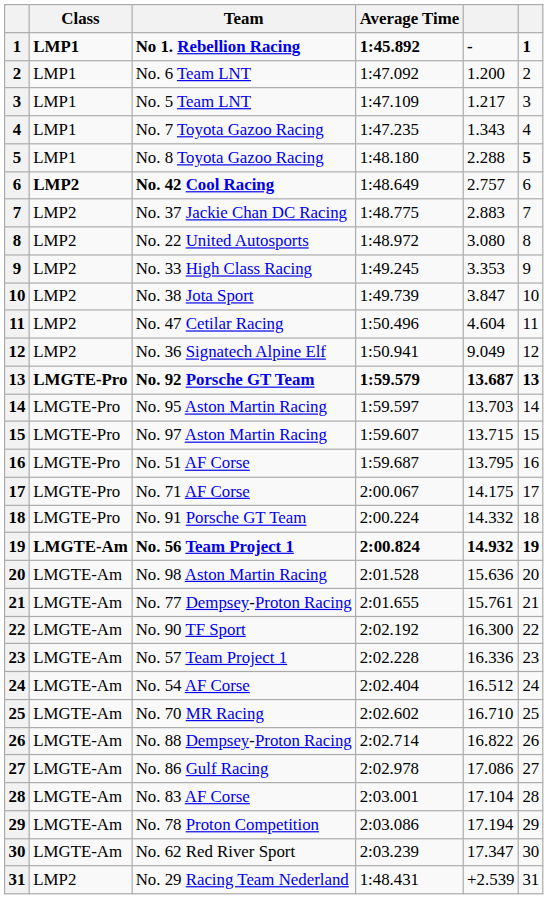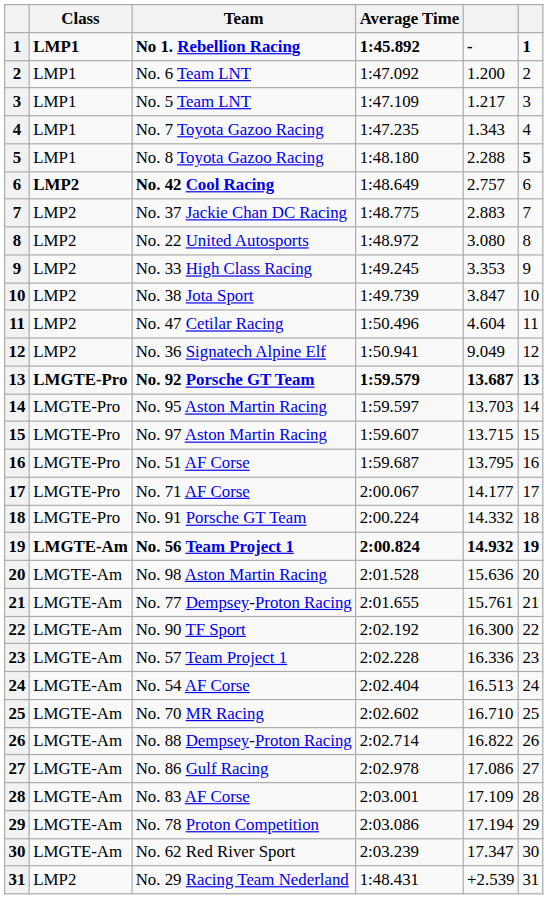 <table class="wikitable" style="font-size: 90%;">
 <tr>
 <th scope="col"></th>
 <th scope="col">Class</th>
 <th scope="col">Team</th>
 <th scope="col">Average Time</th>
 <th scope="col"></th>
 <th scope="col"></th>
 </tr>
 <tr style="font-weight:bold">
 <th scope="row">1</th>
 <td>LMP1</td>
 <td>No 1. <a href='#'>Rebellion Racing</a></td>
 <td>1:45.892</td>
 <td>-</td>
 <td>1</td>
 </tr>
 <tr>
 <th scope="row">2</th>
 <td>LMP1</td>
 <td>No. 6 <a href='#'>Team LNT</a></td>
 <td>1:47.092</td>
 <td>1.200</td>
 <td>2</td>
 </tr>
 <tr>
 <th scope="row">3</th>
 <td>LMP1</td>
 <td>No. 5 <a href='#'>Team LNT</a></td>
 <td>1:47.109</td>
 <td>1.217</td>
 <td>3</td>
 </tr>
 <tr>
 <th scope="row">4</th>
 <td>LMP1</td>
 <td>No. 7 <a href='#'>Toyota Gazoo Racing</a></td>
 <td>1:47.235</td>
 <td>1.343</td>
 <td>4</td>
 </tr>
 <tr>
 <th scope="row">5</th>
 <td>LMP1</td>
 <td>No. 8 <a href='#'>Toyota Gazoo Racing</a></td>
 <td>1:48.180</td>
 <td>2.288</td>
 <td><strong>5</strong></td>
 </tr>
 <tr>
 <th scope="row">6</th>
 <td><strong>LMP2</strong></td>
 <td><strong>No. 42 <a href='#'>Cool Racing</a></strong></td>
 <td>1:48.649</td>
 <td>2.757</td>
 <td>6</td>
 </tr>
 <tr>
 <th scope="row">7</th>
 <td>LMP2</td>
 <td>No. 37 <a href='#'>Jackie Chan DC Racing</a></td>
 <td>1:48.775</td>
 <td>2.883</td>
 <td>7</td>
 </tr>
 <tr>
 <th scope="row">8</th>
 <td>LMP2</td>
 <td>No. 22 <a href='#'>United Autosports</a></td>
 <td>1:48.972</td>
 <td>3.080</td>
 <td>8</td>
 </tr>
 <tr>
 <th scope="row">9</th>
 <td>LMP2</td>
 <td>No. 33 <a href='#'>High Class Racing</a></td>
 <td>1:49.245</td>
 <td>3.353</td>
 <td>9</td>
 </tr>
 <tr>
 <th scope="row">10</th>
 <td>LMP2</td>
 <td>No. 38 <a href='#'>Jota Sport</a></td>
 <td>1:49.739</td>
 <td>3.847</td>
 <td>10</td>
 </tr>
 <tr>
 <th scope="row">11</th>
 <td>LMP2</td>
 <td>No. 47 <a href='#'>Cetilar Racing</a></td>
 <td>1:50.496</td>
 <td>4.604</td>
 <td>11</td>
 </tr>
 <tr>
 <th scope="row">12</th>
 <td>LMP2</td>
 <td>No. 36 <a href='#'>Signatech Alpine Elf</a></td>
 <td>1:50.941</td>
 <td>9.049</td>
 <td>12</td>
 </tr>
 <tr>
 <th scope="row">13</th>
 <td><strong>LMGTE-Pro</strong></td>
 <td><strong>No. 92 <a href='#'>Porsche GT Team</a></strong></td>
 <td><strong>1:59.579</strong></td>
 <td><strong>13.687</strong></td>
 <td><strong>13</strong></td>
 </tr>
 <tr>
 <th scope="row">14</th>
 <td>LMGTE-Pro</td>
 <td>No. 95 <a href='#'>Aston Martin Racing</a></td>
 <td>1:59.597</td>
 <td>13.703</td>
 <td>14</td>
 </tr>
 <tr>
 <th scope="row">15</th>
 <td>LMGTE-Pro</td>
 <td>No. 97 <a href='#'>Aston Martin Racing</a></td>
 <td>1:59.607</td>
 <td>13.715</td>
 <td>15</td>
 </tr>
 <tr>
 <th scope="row">16</th>
 <td>LMGTE-Pro</td>
 <td>No. 51 <a href='#'>AF Corse</a></td>
 <td>1:59.687</td>
 <td>13.795</td>
 <td>16</td>
 </tr>
 <tr>
 <th scope="row">17</th>
 <td>LMGTE-Pro</td>
 <td>No. 71 <a href='#'>AF Corse</a></td>
 <td>2:00.067</td>
-<td>14.175</td>
+<td>14.177</td>
 <td>17</td>
 </tr>
 <tr>
 <th scope="row">18</th>
 <td>LMGTE-Pro</td>
 <td>No. 91 <a href='#'>Porsche GT Team</a></td>
 <td>2:00.224</td>
 <td>14.332</td>
 <td>18</td>
 </tr>
 <tr>
 <th scope="row">19</th>
 <td><strong>LMGTE-Am</strong></td>
 <td><strong>No. 56 <a href='#'>Team Project 1</a></strong></td>
 <td><strong>2:00.824</strong></td>
 <td><strong>14.932</strong></td>
 <td><strong>19</strong></td>
 </tr>
 <tr>
 <th scope="row">20</th>
 <td>LMGTE-Am</td>
 <td>No. 98 <a href='#'>Aston Martin Racing</a></td>
 <td>2:01.528</td>
 <td>15.636</td>
 <td>20</td>
 </tr>
 <tr>
 <th scope="row">21</th>
 <td>LMGTE-Am</td>
 <td>No. 77 <a href='#'>Dempsey</a>-<a href='#'>Proton Racing</a></td>
 <td>2:01.655</td>
 <td>15.761</td>
 <td>21</td>
 </tr>
 <tr>
 <th scope="row">22</th>
 <td>LMGTE-Am</td>
 <td>No. 90 <a href='#'>TF Sport</a></td>
 <td>2:02.192</td>
 <td>16.300</td>
 <td>22</td>
 </tr>
 <tr>
 <th scope="row">23</th>
 <td>LMGTE-Am</td>
 <td>No. 57 <a href='#'>Team Project 1</a></td>
 <td>2:02.228</td>
 <td>16.336</td>
 <td>23</td>
 </tr>
 <tr>
 <th scope="row">24</th>
 <td>LMGTE-Am</td>
 <td>No. 54 <a href='#'>AF Corse</a></td>
 <td>2:02.404</td>
-<td>16.512</td>
+<td>16.513</td>
 <td>24</td>
 </tr>
 <tr>
 <th scope="row">25</th>
 <td>LMGTE-Am</td>
 <td>No. 70 <a href='#'>MR Racing</a></td>
 <td>2:02.602</td>
 <td>16.710</td>
 <td>25</td>
 </tr>
 <tr>
 <th scope="row">26</th>
 <td>LMGTE-Am</td>
 <td>No. 88 <a href='#'>Dempsey</a>-<a href='#'>Proton Racing</a></td>
 <td>2:02.714</td>
 <td>16.822</td>
 <td>26</td>
 </tr>
 <tr>
 <th scope="row">27</th>
 <td>LMGTE-Am</td>
 <td>No. 86 <a href='#'>Gulf Racing</a></td>
 <td>2:02.978</td>
 <td>17.086</td>
 <td>27</td>
 </tr>
 <tr>
 <th scope="row">28</th>
 <td>LMGTE-Am</td>
 <td>No. 83 <a href='#'>AF Corse</a></td>
 <td>2:03.001</td>
-<td>17.104</td>
+<td>17.109</td>
 <td>28</td>
 </tr>
 <tr>
 <th>29</th>
 <td>LMGTE-Am</td>
 <td>No. 78 <a href='#'>Proton Competition</a></td>
 <td>2:03.086</td>
 <td>17.194</td>
 <td>29</td>
 </tr>
 <tr>
 <th scope="row">30</th>
 <td>LMGTE-Am</td>
 <td>No. 62 Red River Sport</td>
 <td>2:03.239</td>
 <td>17.347</td>
 <td>30</td>
 </tr>
 <tr>
 <th>31</th>
 <td>LMP2</td>
 <td>No. 29 <a href='#'>Racing Team Nederland</a></td>
 <td>1:48.431</td>
 <td>+2.539</td>
 <td>31</td>
 </tr>
 </table>
